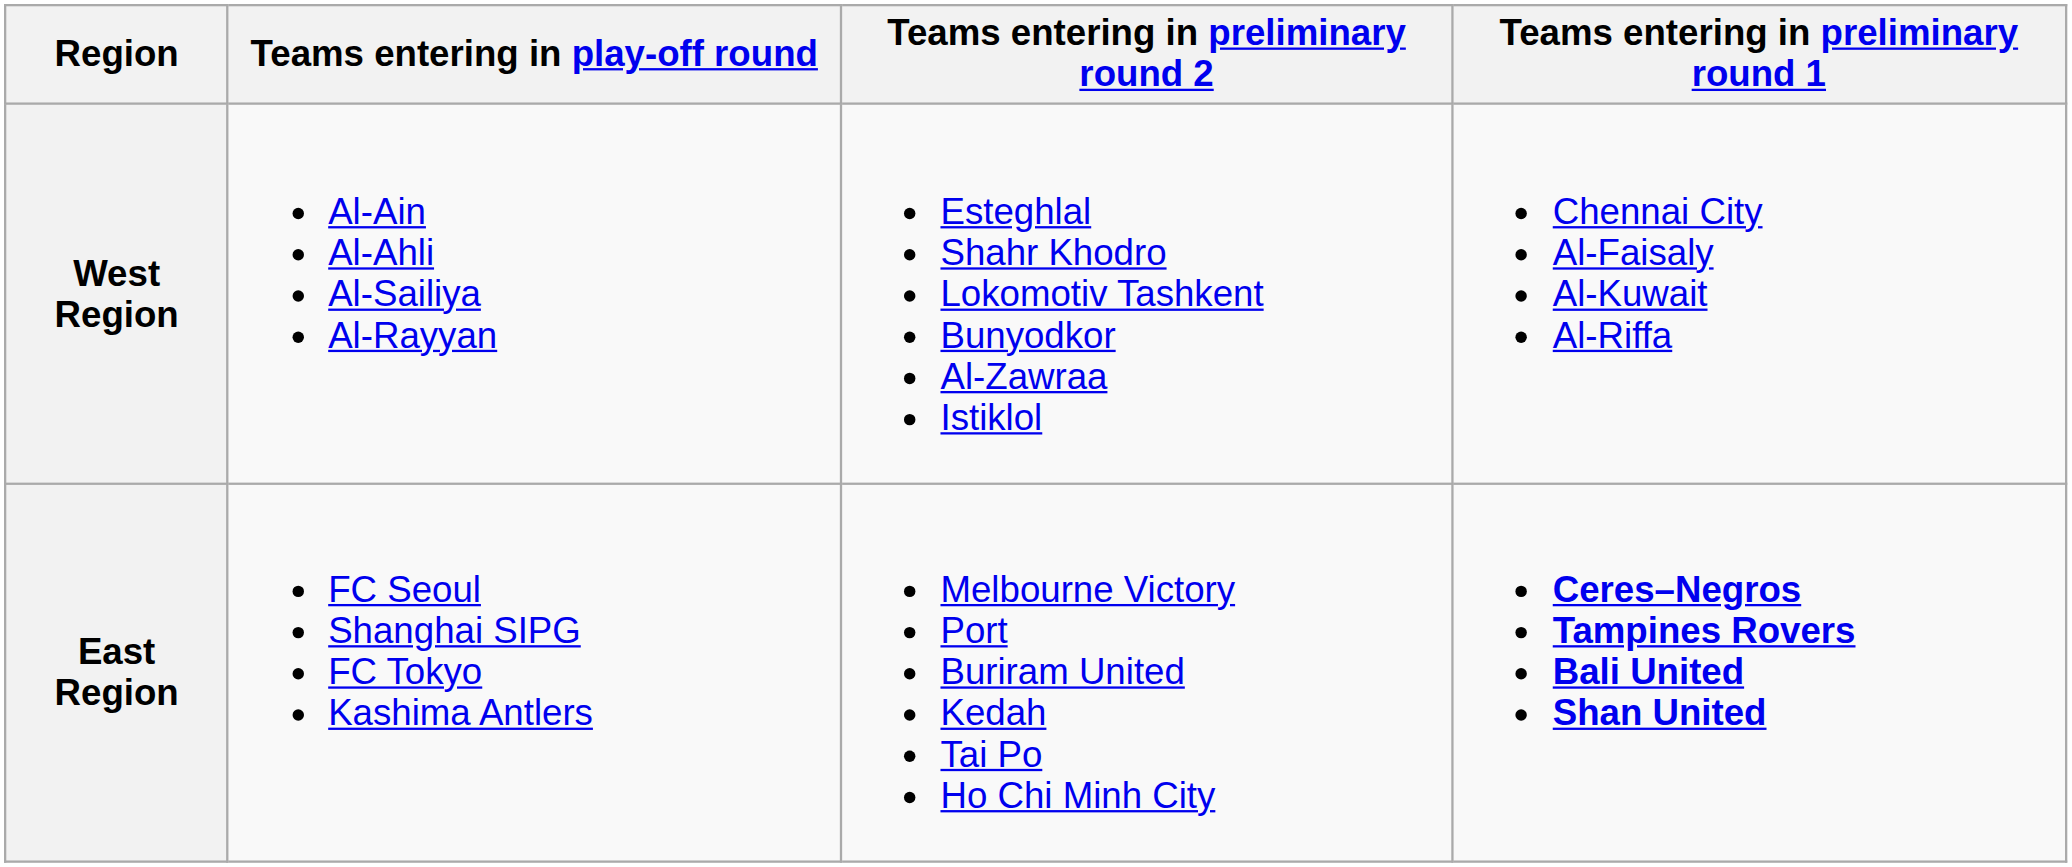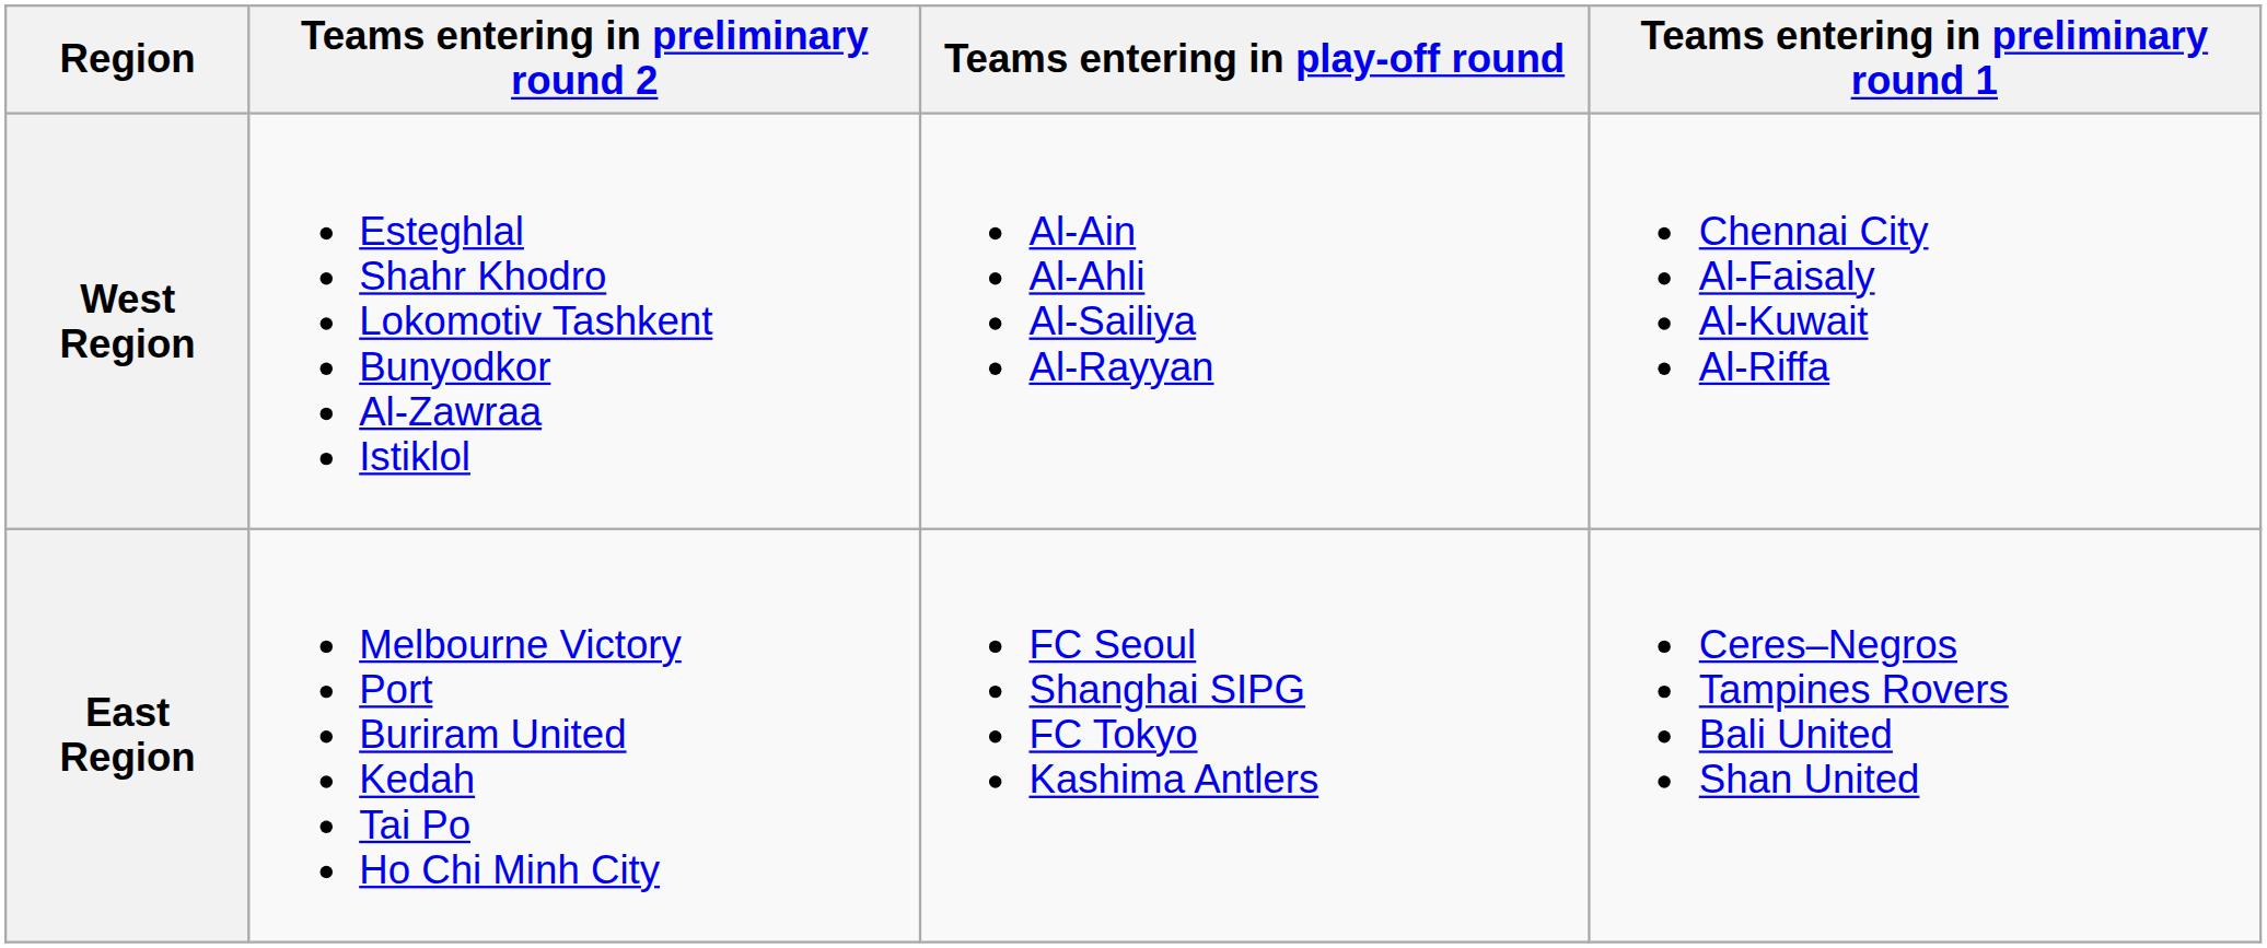 <table class="wikitable">
 <tr>
 <th width=90>Region</th>
+<th width=260>Teams entering in <a href='#'>preliminary round 2</a></th>
 <th width=260>Teams entering in <a href='#'>play-off round</a></th>
-<th width=260>Teams entering in <a href='#'>preliminary round 2</a></th>
 <th width=260>Teams entering in <a href='#'>preliminary round 1</a></th>
 </tr>
 <tr>
 <th>West Region</th>
+<td valign=top><br><ul><li> <a href='#'>Esteghlal</a></li><li> <a href='#'>Shahr Khodro</a></li><li> <a href='#'>Lokomotiv Tashkent</a></li><li> <a href='#'>Bunyodkor</a></li><li> <a href='#'>Al-Zawraa</a></li><li> <a href='#'>Istiklol</a></li></ul></td>
 <td valign=top><br><ul><li> <a href='#'>Al-Ain</a></li><li> <a href='#'>Al-Ahli</a></li><li> <a href='#'>Al-Sailiya</a></li><li> <a href='#'>Al-Rayyan</a></li></ul></td>
-<td valign=top><br><ul><li> <a href='#'>Esteghlal</a></li><li> <a href='#'>Shahr Khodro</a></li><li> <a href='#'>Lokomotiv Tashkent</a></li><li> <a href='#'>Bunyodkor</a></li><li> <a href='#'>Al-Zawraa</a></li><li> <a href='#'>Istiklol</a></li></ul></td>
 <td valign=top><br><ul><li> <a href='#'>Chennai City</a></li><li> <a href='#'>Al-Faisaly</a></li><li> <a href='#'>Al-Kuwait</a></li><li> <a href='#'>Al-Riffa</a></li></ul></td>
 </tr>
 <tr>
 <th>East Region</th>
+<td valign=top><br><ul><li> <a href='#'>Melbourne Victory</a></li><li> <a href='#'>Port</a></li><li> <a href='#'>Buriram United</a></li><li> <a href='#'>Kedah</a></li><li> <a href='#'>Tai Po</a></li><li> <a href='#'>Ho Chi Minh City</a></li></ul></td>
 <td valign=top><br><ul><li> <a href='#'>FC Seoul</a></li><li> <a href='#'>Shanghai SIPG</a></li><li> <a href='#'>FC Tokyo</a></li><li> <a href='#'>Kashima Antlers</a></li></ul></td>
-<td valign=top><br><ul><li> <a href='#'>Melbourne Victory</a></li><li> <a href='#'>Port</a></li><li> <a href='#'>Buriram United</a></li><li> <a href='#'>Kedah</a></li><li> <a href='#'>Tai Po</a></li><li> <a href='#'>Ho Chi Minh City</a></li></ul></td>
-<td valign=top><strong><br><ul><li> <a href='#'>Ceres–Negros</a></li><li> <a href='#'>Tampines Rovers</a></li><li> <a href='#'>Bali United</a></li><li> <a href='#'>Shan United</a></li></ul></strong></td>
+<td valign=top><br><ul><li> <a href='#'>Ceres–Negros</a></li><li> <a href='#'>Tampines Rovers</a></li><li> <a href='#'>Bali United</a></li><li> <a href='#'>Shan United</a></li></ul></td>
 </tr>
 </table>
